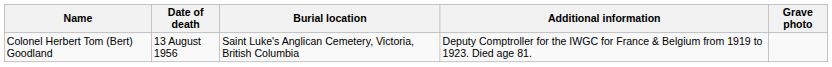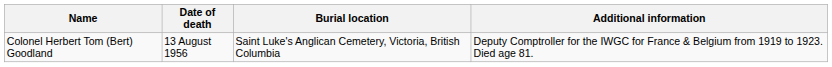 <table class="wikitable">
 <tr>
 <th>Name</th>
 <th>Date of death</th>
 <th>Burial location</th>
 <th>Additional information</th>
-<th>Grave photo</th>
 </tr>
 <tr>
 <td>Colonel Herbert Tom (Bert) Goodland</td>
 <td>13 August 1956</td>
 <td>Saint Luke's Anglican Cemetery, Victoria, British Columbia</td>
 <td>Deputy Comptroller for the IWGC for France & Belgium from 1919 to 1923. Died age 81.</td>
-<td></td>
 </tr>
 </table>
